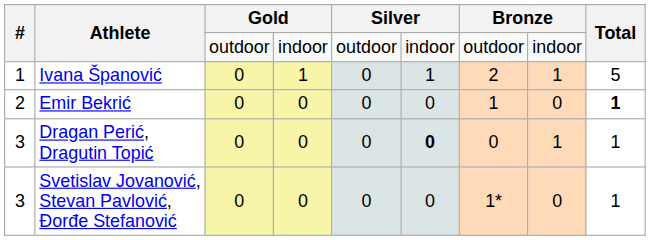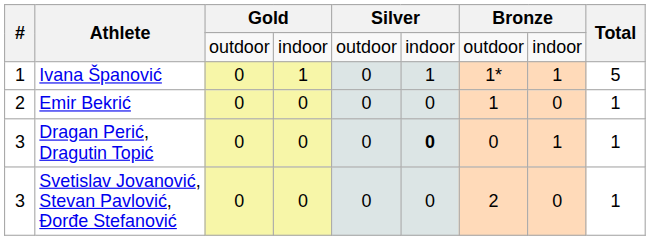 <table class=wikitable style="border:1px solid #AAAAAA">
 <tr bgcolor="#EFEFEF">
 <th width=20 rowspan="2">#</th>
 <th rowspan="2">Athlete</th>
 <th width=50 colspan="2">Gold</th>
 <th width=50 colspan="2">Silver</th>
 <th width=50 colspan="2">Bronze</th>
 <th width=45 rowspan="2">Total</th>
 </tr>
 <tr>
 <td><span>outdoor</span></td>
 <td><span>indoor</span></td>
 <td><span>outdoor</span></td>
 <td><span>indoor</span></td>
 <td><span>outdoor</span></td>
 <td><span>indoor</span></td>
 </tr>
 <tr align="center" bgcolor="#FFFFFF">
 <td>1</td>
 <td align="left"><a href='#'>Ivana Španović</a></td>
 <td style="background:#F7F6A8;">0</td>
 <td style="background:#F7F6A8;">1</td>
 <td style="background:#DCE5E5;">0</td>
 <td style="background:#DCE5E5;">1</td>
-<td style="background:#FFDAB9;">2</td>
+<td style="background:#FFDAB9;">1*</td>
 <td style="background:#FFDAB9;">1</td>
 <td>5</td>
 </tr>
 <tr align="center" bgcolor="#FFFFFF">
 <td>2</td>
 <td align="left"><a href='#'>Emir Bekrić</a></td>
 <td style="background:#F7F6A8;">0</td>
 <td style="background:#F7F6A8;">0</td>
 <td style="background:#DCE5E5;">0</td>
 <td style="background:#DCE5E5;">0</td>
 <td style="background:#FFDAB9;">1</td>
 <td style="background:#FFDAB9;">0</td>
-<td><strong>1</strong></td>
+<td>1</td>
 </tr>
 <tr align="center" bgcolor="#FFFFFF">
 <td>3</td>
 <td align="left"><a href='#'>Dragan Perić</a>,<br><a href='#'>Dragutin Topić</a></td>
 <td style="background:#F7F6A8;">0</td>
 <td style="background:#F7F6A8;">0</td>
 <td style="background:#DCE5E5;">0</td>
 <td style="background:#DCE5E5;"><strong>0</strong></td>
 <td style="background:#FFDAB9;">0</td>
 <td style="background:#FFDAB9;">1</td>
 <td>1</td>
 </tr>
 <tr align="center" bgcolor="#FFFFFF">
 <td>3</td>
 <td align="left"><a href='#'>Svetislav Jovanović</a>,<br><a href='#'>Stevan Pavlović</a>,<br><a href='#'>Đorđe Stefanović</a></td>
 <td style="background:#F7F6A8;">0</td>
 <td style="background:#F7F6A8;">0</td>
 <td style="background:#DCE5E5;">0</td>
 <td style="background:#DCE5E5;">0</td>
-<td style="background:#FFDAB9;">1*</td>
+<td style="background:#FFDAB9;">2</td>
 <td style="background:#FFDAB9;">0</td>
 <td>1</td>
 </tr>
 </table>
